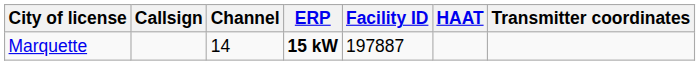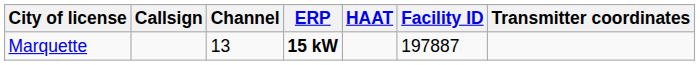 <table class="wikitable">
 <tr>
 <th>City of license</th>
 <th>Callsign</th>
 <th>Channel</th>
 <th><a href='#'>ERP</a></th>
+<th><a href='#'>HAAT</a></th>
 <th><a href='#'>Facility ID</a></th>
-<th><a href='#'>HAAT</a></th>
 <th>Transmitter coordinates</th>
 </tr>
 <tr>
 <td><a href='#'>Marquette</a></td>
 <td><strong></strong></td>
-<td>14</td>
+<td>13</td>
 <td><strong>15 kW</strong></td>
+<td></td>
 <td>197887</td>
-<td></td>
 <td></td>
 </tr>
 </table>
